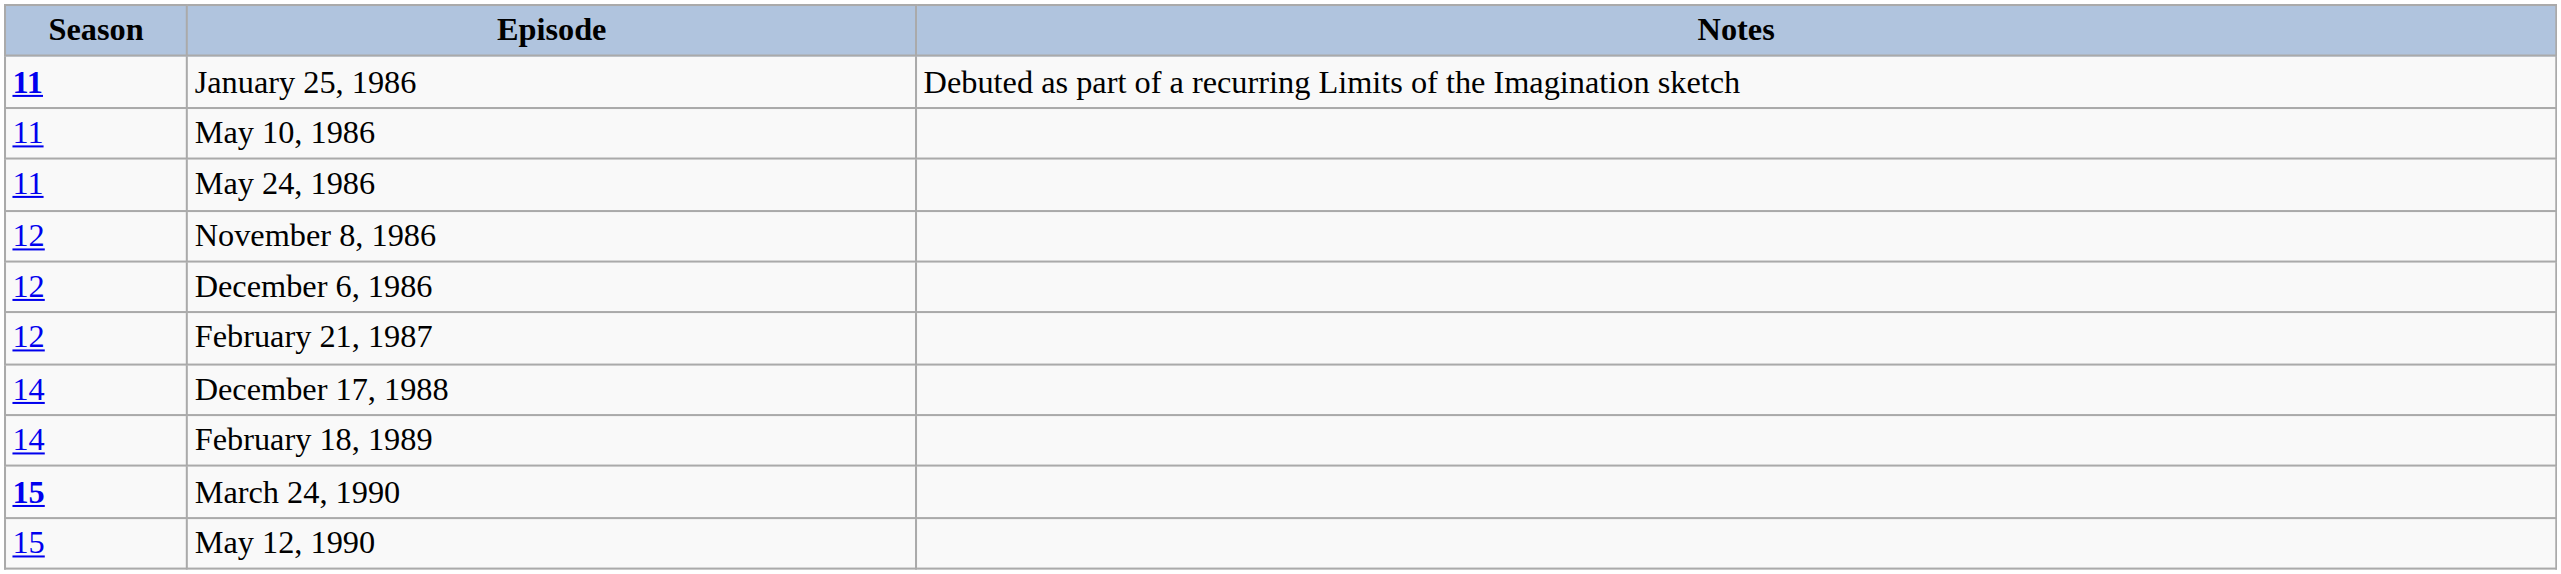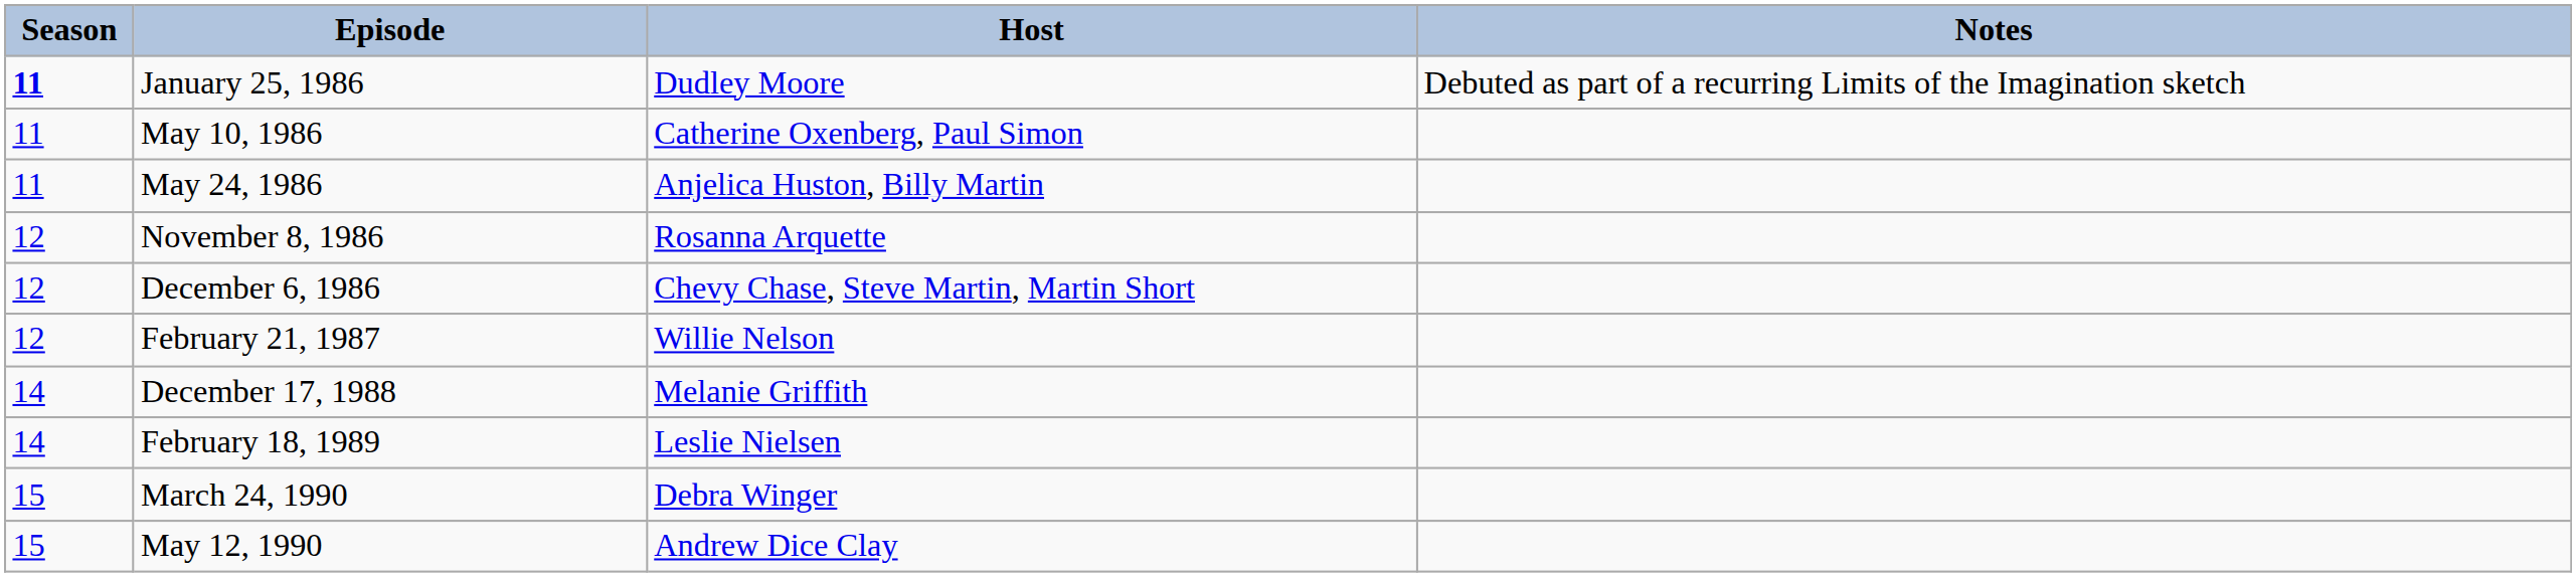 <table class="wikitable" style="width:100%;">
 <tr>
 <th style="background:#B0C4DE;" width="5%">Season</th>
 <th style="background:#B0C4DE;" width="20%">Episode</th>
+<th style="background:#B0C4DE;" width="30%">Host</th>
 <th style="background:#B0C4DE;" width="45%">Notes</th>
 </tr>
 <tr>
 <td><strong><a href='#'>11</a></strong></td>
 <td>January 25, 1986</td>
+<td><a href='#'>Dudley Moore</a></td>
 <td>Debuted as part of a recurring Limits of the Imagination sketch</td>
 </tr>
 <tr>
 <td><a href='#'>11</a></td>
 <td>May 10, 1986</td>
+<td><a href='#'>Catherine Oxenberg</a>, <a href='#'>Paul Simon</a></td>
 <td></td>
 </tr>
 <tr>
 <td><a href='#'>11</a></td>
 <td>May 24, 1986</td>
+<td><a href='#'>Anjelica Huston</a>, <a href='#'>Billy Martin</a></td>
 <td></td>
 </tr>
 <tr>
 <td><a href='#'>12</a></td>
 <td>November 8, 1986</td>
+<td><a href='#'>Rosanna Arquette</a></td>
 <td></td>
 </tr>
 <tr>
 <td><a href='#'>12</a></td>
 <td>December 6, 1986</td>
+<td><a href='#'>Chevy Chase</a>, <a href='#'>Steve Martin</a>, <a href='#'>Martin Short</a></td>
 <td></td>
 </tr>
 <tr>
 <td><a href='#'>12</a></td>
 <td>February 21, 1987</td>
+<td><a href='#'>Willie Nelson</a></td>
 <td></td>
 </tr>
 <tr>
 <td><a href='#'>14</a></td>
 <td>December 17, 1988</td>
+<td><a href='#'>Melanie Griffith</a></td>
 <td></td>
 </tr>
 <tr>
 <td><a href='#'>14</a></td>
 <td>February 18, 1989</td>
+<td><a href='#'>Leslie Nielsen</a></td>
 <td></td>
 </tr>
 <tr>
-<td><strong><a href='#'>15</a></strong></td>
+<td><a href='#'>15</a></td>
 <td>March 24, 1990</td>
+<td><a href='#'>Debra Winger</a></td>
 <td></td>
 </tr>
 <tr>
 <td><a href='#'>15</a></td>
 <td>May 12, 1990</td>
+<td><a href='#'>Andrew Dice Clay</a></td>
 <td></td>
 </tr>
 </table>
